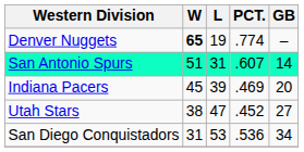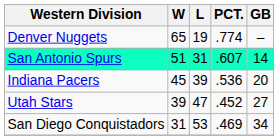 <table class="wikitable" style="text-align: center;">
 <tr>
 <th>Western Division</th>
 <th>W</th>
 <th>L</th>
 <th>PCT.</th>
 <th>GB</th>
 </tr>
 <tr>
 <td align="left"><a href='#'>Denver Nuggets</a></td>
-<td><strong>65</strong></td>
+<td>65</td>
 <td>19</td>
 <td>.774</td>
 <td>–</td>
 </tr>
 <tr bgcolor=“ccffcc”>
 <td align="left"><a href='#'>San Antonio Spurs</a></td>
 <td>51</td>
 <td>31</td>
 <td>.607</td>
 <td>14</td>
 </tr>
 <tr>
 <td align="left"><a href='#'>Indiana Pacers</a></td>
 <td>45</td>
 <td>39</td>
-<td>.469</td>
+<td>.536</td>
 <td>20</td>
 </tr>
 <tr>
 <td align="left"><a href='#'>Utah Stars</a></td>
-<td>38</td>
+<td>39</td>
 <td>47</td>
 <td>.452</td>
 <td>27</td>
 </tr>
 <tr>
 <td align="left">San Diego Conquistadors</td>
 <td>31</td>
 <td>53</td>
-<td>.536</td>
+<td>.469</td>
 <td>34</td>
 </tr>
 <tr>
 </tr>
 </table>
